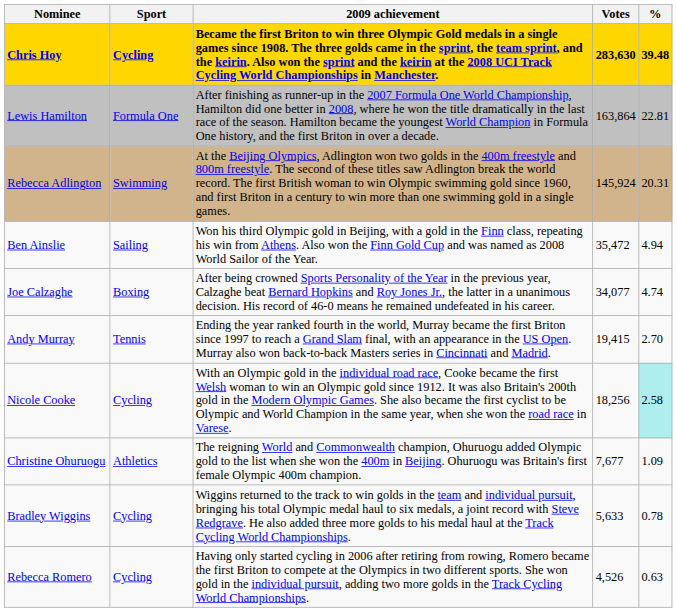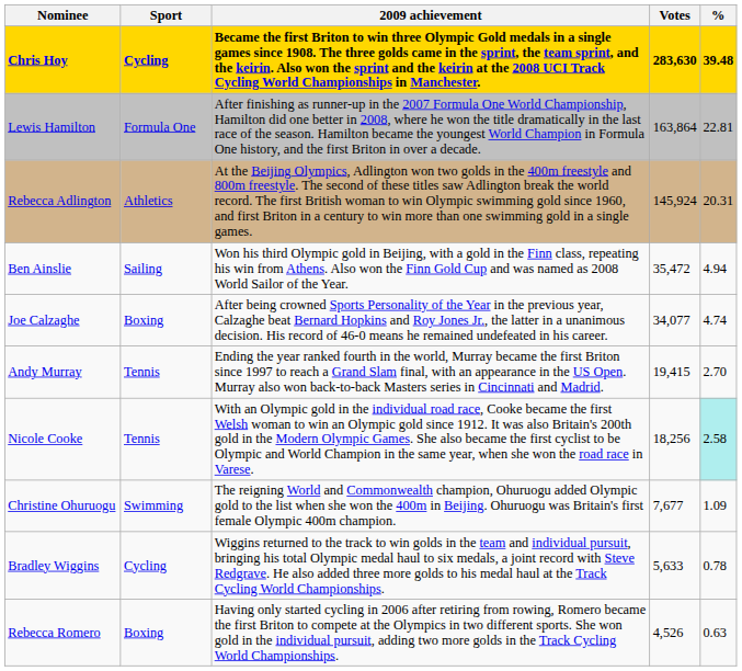 <table class="wikitable sortable">
 <tr>
 <th scope="col" width="130">Nominee</th>
 <th scope="col" width="100">Sport</th>
 <th scope="col" class="unsortable">2009 achievement</th>
 <th scope="col">Votes</th>
 <th>%</th>
 </tr>
 <tr style="font-weight:bold; background:gold;">
 <td><strong><a href='#'>Chris Hoy</a></strong></td>
 <td><a href='#'><strong>Cycling</strong></a></td>
 <td>Became the first Briton to win three Olympic Gold medals in a single games since 1908. The three golds came in the <a href='#'>sprint</a>, the <a href='#'>team sprint</a>, and the <a href='#'>keirin</a>. Also won the <a href='#'>sprint</a> and the <a href='#'>keirin</a> at the <a href='#'>2008 UCI Track Cycling World Championships</a> in <a href='#'>Manchester</a>.</td>
 <td><strong>283,630</strong></td>
 <td><strong>39.48</strong></td>
 </tr>
 <tr style="background:silver;">
 <td><a href='#'>Lewis Hamilton</a></td>
 <td><a href='#'>Formula One</a></td>
 <td>After finishing as runner-up in the <a href='#'>2007 Formula One World Championship</a>, Hamilton did one better in <a href='#'>2008</a>, where he won the title dramatically in the last race of the season. Hamilton became the youngest <a href='#'>World Champion</a> in Formula One history, and the first Briton in over a decade.</td>
 <td>163,864</td>
 <td>22.81</td>
 </tr>
 <tr style="background:tan;">
 <td><a href='#'>Rebecca Adlington</a></td>
-<td><a href='#'>Swimming</a></td>
+<td><a href='#'>Athletics</a></td>
 <td>At the <a href='#'>Beijing Olympics</a>, Adlington won two golds in the <a href='#'>400m freestyle</a> and <a href='#'>800m freestyle</a>. The second of these titles saw Adlington break the world record. The first British woman to win Olympic swimming gold since 1960, and first Briton in a century to win more than one swimming gold in a single games.</td>
 <td>145,924</td>
 <td>20.31</td>
 </tr>
 <tr>
 <td><a href='#'>Ben Ainslie</a></td>
 <td><a href='#'>Sailing</a></td>
 <td>Won his third Olympic gold in Beijing, with a gold in the <a href='#'>Finn</a> class, repeating his win from <a href='#'>Athens</a>. Also won the <a href='#'>Finn Gold Cup</a> and was named as 2008 World Sailor of the Year.</td>
 <td>35,472</td>
 <td>4.94</td>
 </tr>
 <tr>
 <td><a href='#'>Joe Calzaghe</a></td>
 <td><a href='#'>Boxing</a></td>
 <td>After being crowned <a href='#'>Sports Personality of the Year</a> in the previous year, Calzaghe beat <a href='#'>Bernard Hopkins</a> and <a href='#'>Roy Jones Jr.</a>, the latter in a unanimous decision. His record of 46-0 means he remained undefeated in his career.</td>
 <td>34,077</td>
 <td>4.74</td>
 </tr>
 <tr>
 <td><a href='#'>Andy Murray</a></td>
 <td><a href='#'>Tennis</a></td>
 <td>Ending the year ranked fourth in the world, Murray became the first Briton since 1997 to reach a <a href='#'>Grand Slam</a> final, with an appearance in the <a href='#'>US Open</a>. Murray also won back-to-back Masters series in <a href='#'>Cincinnati</a> and <a href='#'>Madrid</a>.</td>
 <td>19,415</td>
 <td>2.70</td>
 </tr>
 <tr>
 <td><a href='#'>Nicole Cooke</a></td>
-<td><a href='#'>Cycling</a></td>
+<td><a href='#'>Tennis</a></td>
 <td>With an Olympic gold in the <a href='#'>individual road race</a>, Cooke became the first <a href='#'>Welsh</a> woman to win an Olympic gold since 1912. It was also Britain's 200th gold in the <a href='#'>Modern Olympic Games</a>. She also became the first cyclist to be Olympic and World Champion in the same year, when she won the <a href='#'>road race</a> in <a href='#'>Varese</a>.</td>
 <td>18,256</td>
 <td style="background: paleturquoise;">2.58</td>
 </tr>
 <tr>
 <td><a href='#'>Christine Ohuruogu</a></td>
-<td><a href='#'>Athletics</a></td>
+<td><a href='#'>Swimming</a></td>
 <td>The reigning <a href='#'>World</a> and <a href='#'>Commonwealth</a> champion, Ohuruogu added Olympic gold to the list when she won the <a href='#'>400m</a> in <a href='#'>Beijing</a>. Ohuruogu was Britain's first female Olympic 400m champion.</td>
 <td>7,677</td>
 <td>1.09</td>
 </tr>
 <tr>
 <td><a href='#'>Bradley Wiggins</a></td>
 <td><a href='#'>Cycling</a></td>
 <td>Wiggins returned to the track to win golds in the <a href='#'>team</a> and <a href='#'>individual pursuit</a>, bringing his total Olympic medal haul to six medals, a joint record with <a href='#'>Steve Redgrave</a>. He also added three more golds to his medal haul at the <a href='#'>Track Cycling World Championships</a>.</td>
 <td>5,633</td>
 <td>0.78</td>
 </tr>
 <tr>
 <td><a href='#'>Rebecca Romero</a></td>
-<td><a href='#'>Cycling</a></td>
+<td><a href='#'>Boxing</a></td>
 <td>Having only started cycling in 2006 after retiring from rowing, Romero became the first Briton to compete at the Olympics in two different sports. She won gold in the <a href='#'>individual pursuit</a>, adding two more golds in the <a href='#'>Track Cycling World Championships</a>.</td>
 <td>4,526</td>
 <td>0.63</td>
 </tr>
 </table>
